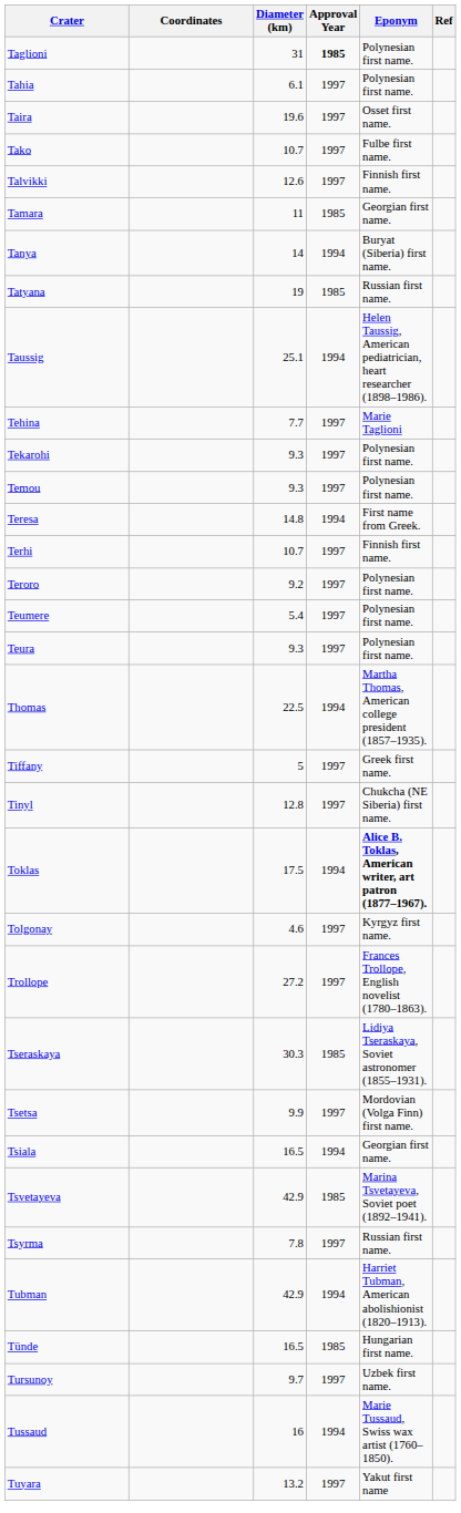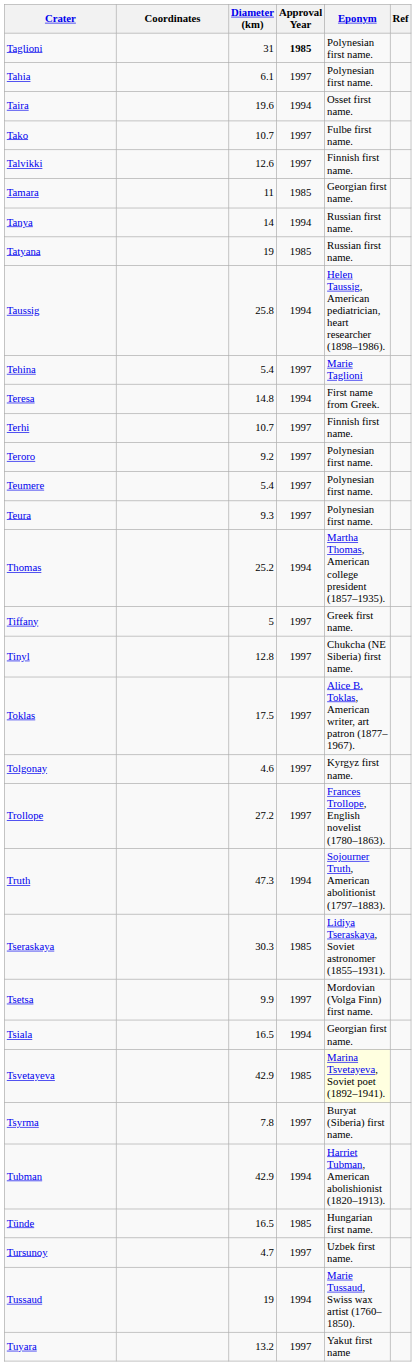 <table class="wikitable sortable" style="min-width: 90%">
 <tr>
 <th style="width:10em"><a href='#'>Crater</a></th>
 <th style="width:10em">Coordinates</th>
 <th><a href='#'>Diameter</a><br>(km)</th>
 <th>Approval<br>Year</th>
 <th class="unsortable"><a href='#'>Eponym</a></th>
 <th class="unsortable">Ref</th>
 </tr>
 <tr id="Taglioni">
 <td><a href='#'>Taglioni</a></td>
 <td></td>
 <td align=right>31</td>
 <td align=center><strong>1985</strong></td>
 <td>Polynesian first name.</td>
 <td></td>
 </tr>
 <tr id="Tahia">
 <td><a href='#'>Tahia</a></td>
 <td></td>
 <td align=right>6.1</td>
 <td align=center>1997</td>
 <td>Polynesian first name.</td>
 <td></td>
 </tr>
 <tr id="Taira">
 <td><a href='#'>Taira</a></td>
 <td></td>
 <td align=right>19.6</td>
-<td align=center>1997</td>
+<td align=center>1994</td>
 <td>Osset first name.</td>
 <td></td>
 </tr>
 <tr id="Tako">
 <td><a href='#'>Tako</a></td>
 <td></td>
 <td align=right>10.7</td>
 <td align=center>1997</td>
 <td>Fulbe first name.</td>
 <td></td>
 </tr>
 <tr id="Talvikki">
 <td><a href='#'>Talvikki</a></td>
 <td></td>
 <td align=right>12.6</td>
 <td align=center>1997</td>
 <td>Finnish first name.</td>
 <td></td>
 </tr>
 <tr id="Tamara">
 <td><a href='#'>Tamara</a></td>
 <td></td>
 <td align=right>11</td>
 <td align=center>1985</td>
 <td>Georgian first name.</td>
 <td></td>
 </tr>
 <tr id="Tanya">
 <td><a href='#'>Tanya</a></td>
 <td></td>
 <td align=right>14</td>
 <td align=center>1994</td>
-<td>Buryat (Siberia) first name.</td>
+<td>Russian first name.</td>
 <td></td>
 </tr>
 <tr id="Tatyana">
 <td><a href='#'>Tatyana</a></td>
 <td></td>
 <td align=right>19</td>
 <td align=center>1985</td>
 <td>Russian first name.</td>
 <td></td>
 </tr>
 <tr id="Taussig">
 <td><a href='#'>Taussig</a></td>
 <td></td>
-<td align=right>25.1</td>
+<td align=right>25.8</td>
 <td align=center>1994</td>
 <td><a href='#'>Helen Taussig</a>, American pediatrician, heart researcher (1898–1986).</td>
 <td></td>
 </tr>
 <tr id="Tehina">
 <td><a href='#'>Tehina</a></td>
 <td></td>
-<td align=right>7.7</td>
+<td align=right>5.4</td>
 <td align=center>1997</td>
 <td><a href='#'>Marie Taglioni</a></td>
-<td></td>
-</tr>
-<tr id="Tekarohi">
-<td><a href='#'>Tekarohi</a></td>
-<td></td>
-<td align=right>9.3</td>
-<td align=center>1997</td>
-<td>Polynesian first name.</td>
-<td></td>
-</tr>
-<tr id="Temou">
-<td><a href='#'>Temou</a></td>
-<td></td>
-<td align=right>9.3</td>
-<td align=center>1997</td>
-<td>Polynesian first name.</td>
 <td></td>
 </tr>
 <tr id="Teresa">
 <td><a href='#'>Teresa</a></td>
 <td></td>
 <td align=right>14.8</td>
 <td align=center>1994</td>
 <td>First name from Greek.</td>
 <td></td>
 </tr>
 <tr id="Terhi">
 <td><a href='#'>Terhi</a></td>
 <td></td>
 <td align=right>10.7</td>
 <td align=center>1997</td>
 <td>Finnish first name.</td>
 <td></td>
 </tr>
 <tr id="Teroro">
 <td><a href='#'>Teroro</a></td>
 <td></td>
 <td align=right>9.2</td>
 <td align=center>1997</td>
 <td>Polynesian first name.</td>
 <td></td>
 </tr>
 <tr id="Teumere">
 <td><a href='#'>Teumere</a></td>
 <td></td>
 <td align=right>5.4</td>
 <td align=center>1997</td>
 <td>Polynesian first name.</td>
 <td></td>
 </tr>
 <tr id="Teura">
 <td><a href='#'>Teura</a></td>
 <td></td>
 <td align=right>9.3</td>
 <td align=center>1997</td>
 <td>Polynesian first name.</td>
 <td></td>
 </tr>
 <tr id="Thomas">
 <td><a href='#'>Thomas</a></td>
 <td></td>
-<td align=right>22.5</td>
+<td align=right>25.2</td>
 <td align=center>1994</td>
 <td><a href='#'>Martha Thomas</a>, American college president (1857–1935).</td>
 <td></td>
 </tr>
 <tr id="Tiffany">
 <td><a href='#'>Tiffany</a></td>
 <td></td>
 <td align=right>5</td>
 <td align=center>1997</td>
 <td>Greek first name.</td>
 <td></td>
 </tr>
 <tr id="Tinyl">
 <td><a href='#'>Tinyl</a></td>
 <td></td>
 <td align=right>12.8</td>
 <td align=center>1997</td>
 <td>Chukcha (NE Siberia) first name.</td>
 <td></td>
 </tr>
 <tr id="Toklas">
 <td><a href='#'>Toklas</a></td>
 <td></td>
 <td align=right>17.5</td>
-<td align=center>1994</td>
-<td><strong><a href='#'>Alice B. Toklas</a>, American writer, art patron (1877–1967).</strong></td>
+<td align=center>1997</td>
+<td><a href='#'>Alice B. Toklas</a>, American writer, art patron (1877–1967).</td>
 <td></td>
 </tr>
 <tr id="Tolgonay">
 <td><a href='#'>Tolgonay</a></td>
 <td></td>
 <td align=right>4.6</td>
 <td align=center>1997</td>
 <td>Kyrgyz first name.</td>
 <td></td>
 </tr>
 <tr id="Trollope">
 <td><a href='#'>Trollope</a></td>
 <td></td>
 <td align=right>27.2</td>
 <td align=center>1997</td>
 <td><a href='#'>Frances Trollope</a>, English novelist (1780–1863).</td>
+<td></td>
+</tr>
+<tr id="Truth">
+<td><a href='#'>Truth</a></td>
+<td></td>
+<td align=right>47.3</td>
+<td align=center>1994</td>
+<td><a href='#'>Sojourner Truth</a>, American abolitionist (1797–1883).</td>
 <td></td>
 </tr>
 <tr id="Tseraskaya">
 <td><a href='#'>Tseraskaya</a></td>
 <td></td>
 <td align=right>30.3</td>
 <td align=center>1985</td>
 <td><a href='#'>Lidiya Tseraskaya</a>, Soviet astronomer (1855–1931).</td>
 <td></td>
 </tr>
 <tr id="Tsetsa">
 <td><a href='#'>Tsetsa</a></td>
 <td></td>
 <td align=right>9.9</td>
 <td align=center>1997</td>
 <td>Mordovian (Volga Finn) first name.</td>
 <td></td>
 </tr>
 <tr id="Tsiala">
 <td><a href='#'>Tsiala</a></td>
 <td></td>
 <td align=right>16.5</td>
 <td align=center>1994</td>
 <td>Georgian first name.</td>
 <td></td>
 </tr>
 <tr id="Tsvetayeva">
 <td><a href='#'>Tsvetayeva</a></td>
 <td></td>
 <td align=right>42.9</td>
 <td align=center>1985</td>
-<td><a href='#'>Marina Tsvetayeva</a>, Soviet poet (1892–1941).</td>
+<td style="background: lightyellow;"><a href='#'>Marina Tsvetayeva</a>, Soviet poet (1892–1941).</td>
 <td></td>
 </tr>
 <tr id="Tsyrma">
 <td><a href='#'>Tsyrma</a></td>
 <td></td>
 <td align=right>7.8</td>
 <td align=center>1997</td>
-<td>Russian first name.</td>
+<td>Buryat (Siberia) first name.</td>
 <td></td>
 </tr>
 <tr id="Tubman">
 <td><a href='#'>Tubman</a></td>
 <td></td>
 <td align=right>42.9</td>
 <td align=center>1994</td>
 <td><a href='#'>Harriet Tubman</a>, American abolishionist (1820–1913).</td>
 <td></td>
 </tr>
 <tr id="Tünde">
 <td><a href='#'>Tünde</a></td>
 <td></td>
 <td align=right>16.5</td>
 <td align=center>1985</td>
 <td>Hungarian first name.</td>
 <td></td>
 </tr>
 <tr id="Tursunoy">
 <td><a href='#'>Tursunoy</a></td>
 <td></td>
-<td align=right>9.7</td>
+<td align=right>4.7</td>
 <td align=center>1997</td>
 <td>Uzbek first name.</td>
 <td></td>
 </tr>
 <tr id="Tussaud">
 <td><a href='#'>Tussaud</a></td>
 <td></td>
-<td align=right>16</td>
+<td align=right>19</td>
 <td align=center>1994</td>
 <td><a href='#'>Marie Tussaud</a>, Swiss wax artist (1760–1850).</td>
 <td></td>
 </tr>
 <tr id="Tuyara">
 <td><a href='#'>Tuyara</a></td>
 <td></td>
 <td align=right>13.2</td>
 <td align=center>1997</td>
 <td>Yakut first name</td>
 <td></td>
 </tr>
 </table>
